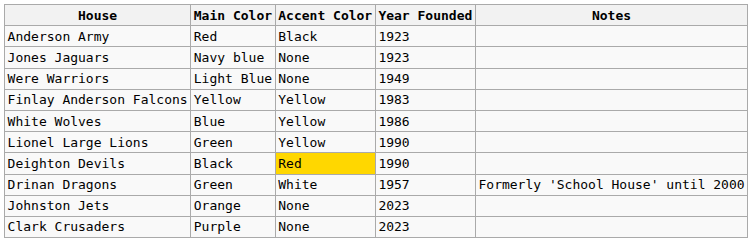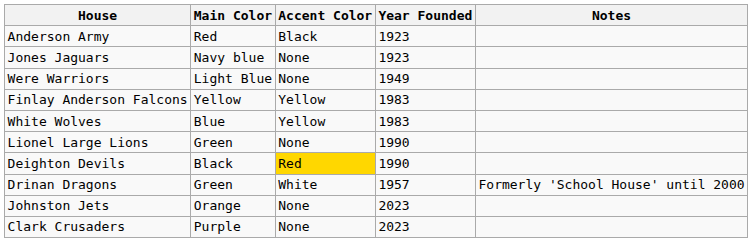 <table class="wikitable sortable">
 <tr>
 <th>House</th>
 <th>Main Color</th>
 <th>Accent Color</th>
 <th>Year Founded</th>
 <th>Notes</th>
 </tr>
 <tr>
 <td>Anderson Army</td>
 <td>Red</td>
 <td>Black</td>
 <td>1923</td>
 <td></td>
 </tr>
 <tr>
 <td>Jones Jaguars</td>
 <td>Navy blue</td>
 <td>None</td>
 <td>1923</td>
 <td></td>
 </tr>
 <tr>
 <td>Were Warriors</td>
 <td>Light Blue</td>
 <td>None</td>
 <td>1949</td>
 <td></td>
 </tr>
 <tr>
 <td>Finlay Anderson Falcons</td>
 <td>Yellow</td>
 <td>Yellow</td>
 <td>1983</td>
 <td></td>
 </tr>
 <tr>
 <td>White Wolves</td>
 <td>Blue</td>
 <td>Yellow</td>
-<td>1986</td>
+<td>1983</td>
 <td></td>
 </tr>
 <tr>
 <td>Lionel Large Lions</td>
 <td>Green</td>
-<td>Yellow</td>
+<td>None</td>
 <td>1990</td>
 <td></td>
 </tr>
 <tr>
 <td>Deighton Devils</td>
 <td>Black</td>
 <td style="background: gold;">Red</td>
 <td>1990</td>
 <td></td>
 </tr>
 <tr>
 <td>Drinan Dragons</td>
 <td>Green</td>
 <td>White</td>
 <td>1957</td>
 <td>Formerly 'School House' until 2000</td>
 </tr>
 <tr>
 <td>Johnston Jets</td>
 <td>Orange</td>
 <td>None</td>
 <td>2023</td>
 <td></td>
 </tr>
 <tr>
 <td>Clark Crusaders</td>
 <td>Purple</td>
 <td>None</td>
 <td>2023</td>
 <td></td>
 </tr>
 </table>
